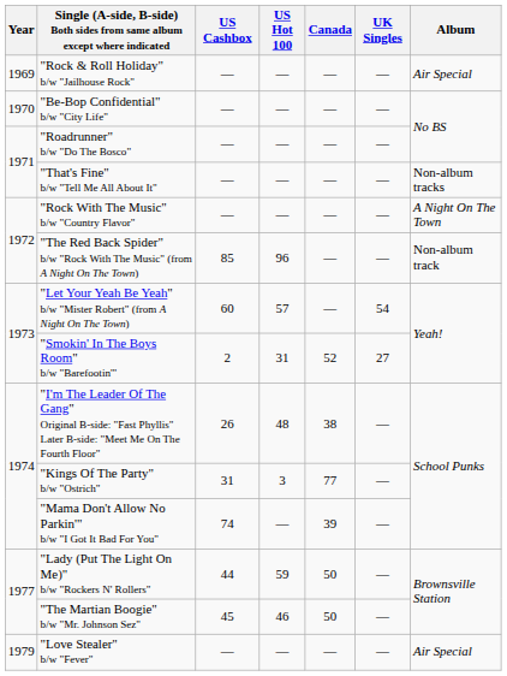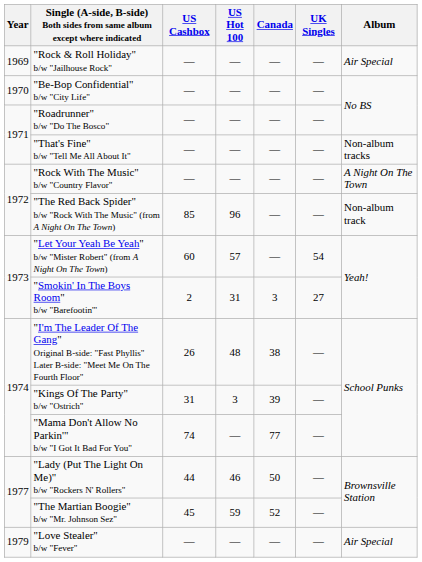 <table class="wikitable">
 <tr>
 <th>Year</th>
 <th>Single (A-side, B-side)<br><small>Both sides from same album except where indicated</small></th>
 <th><a href='#'>US Cashbox</a></th>
 <th><a href='#'>US Hot 100</a></th>
 <th><a href='#'>Canada</a></th>
 <th><a href='#'>UK Singles</a></th>
 <th>Album</th>
 </tr>
 <tr>
 <td>1969</td>
 <td>"Rock & Roll Holiday"<br><small>b/w "Jailhouse Rock"</small></td>
 <td style="text-align:center;">—</td>
 <td style="text-align:center;">—</td>
 <td style="text-align:center;">—</td>
 <td style="text-align:center;">—</td>
 <td align="left"><em>Air Special</em></td>
 </tr>
 <tr>
 <td>1970</td>
 <td>"Be-Bop Confidential"<br><small>b/w "City Life"</small></td>
 <td style="text-align:center;">—</td>
 <td style="text-align:center;">—</td>
 <td style="text-align:center;">—</td>
 <td style="text-align:center;">—</td>
 <td align="left" rowspan="2"><em>No BS</em></td>
 </tr>
 <tr>
 <td rowspan="2">1971</td>
 <td>"Roadrunner"<br><small>b/w "Do The Bosco"</small></td>
 <td style="text-align:center;">—</td>
 <td style="text-align:center;">—</td>
 <td style="text-align:center;">—</td>
 <td style="text-align:center;">—</td>
 </tr>
 <tr>
 <td>"That's Fine"<br><small>b/w "Tell Me All About It"</small></td>
 <td style="text-align:center;">—</td>
 <td style="text-align:center;">—</td>
 <td style="text-align:center;">—</td>
 <td style="text-align:center;">—</td>
 <td align="left">Non-album tracks</td>
 </tr>
 <tr>
 <td rowspan="2">1972</td>
 <td>"Rock With The Music"<br><small>b/w "Country Flavor"</small></td>
 <td style="text-align:center;">—</td>
 <td style="text-align:center;">—</td>
 <td style="text-align:center;">—</td>
 <td style="text-align:center;">—</td>
 <td align="left"><em>A Night On The Town</em></td>
 </tr>
 <tr>
 <td>"The Red Back Spider"<br><small>b/w "Rock With The Music" (from <em>A Night On The Town</em>)</small></td>
 <td style="text-align:center;">85</td>
 <td style="text-align:center;">96</td>
 <td style="text-align:center;">—</td>
 <td style="text-align:center;">—</td>
 <td align="left">Non-album track</td>
 </tr>
 <tr>
 <td rowspan="2">1973</td>
 <td>"<a href='#'>Let Your Yeah Be Yeah</a>"<br><small>b/w "Mister Robert" (from <em>A Night On The Town</em>)</small></td>
 <td style="text-align:center;">60</td>
 <td style="text-align:center;">57</td>
 <td style="text-align:center;">—</td>
 <td style="text-align:center;">54</td>
 <td align="left" rowspan="2"><em>Yeah!</em></td>
 </tr>
 <tr>
 <td>"<a href='#'>Smokin' In The Boys Room</a>"<br><small>b/w "Barefootin'"</small></td>
 <td style="text-align:center;">2</td>
 <td style="text-align:center;">31</td>
-<td style="text-align:center;">52</td>
+<td style="text-align:center;">3</td>
 <td style="text-align:center;">27</td>
 </tr>
 <tr>
 <td rowspan="3">1974</td>
 <td>"<a href='#'>I'm The Leader Of The Gang</a>"<br><small>Original B-side: "Fast Phyllis"<br>Later B-side: "Meet Me On The Fourth Floor" </small></td>
 <td style="text-align:center;">26</td>
 <td style="text-align:center;">48</td>
 <td style="text-align:center;">38</td>
 <td style="text-align:center;">—</td>
 <td align="left" rowspan="3"><em>School Punks</em></td>
 </tr>
 <tr>
 <td>"Kings Of The Party"<br><small>b/w "Ostrich"</small></td>
 <td style="text-align:center;">31</td>
 <td style="text-align:center;">3</td>
-<td style="text-align:center;">77</td>
+<td style="text-align:center;">39</td>
 <td style="text-align:center;">—</td>
 </tr>
 <tr>
 <td>"Mama Don't Allow No Parkin'"<br><small>b/w "I Got It Bad For You"</small></td>
 <td style="text-align:center;">74</td>
 <td style="text-align:center;">—</td>
-<td style="text-align:center;">39</td>
+<td style="text-align:center;">77</td>
 <td style="text-align:center;">—</td>
 </tr>
 <tr>
 <td rowspan="2">1977</td>
 <td>"Lady (Put The Light On Me)"<br><small>b/w "Rockers N' Rollers"</small></td>
 <td style="text-align:center;">44</td>
-<td style="text-align:center;">59</td>
+<td style="text-align:center;">46</td>
 <td style="text-align:center;">50</td>
 <td style="text-align:center;">—</td>
 <td align="left" rowspan="2"><em>Brownsville Station</em></td>
 </tr>
 <tr>
 <td>"The Martian Boogie"<br><small>b/w "Mr. Johnson Sez"</small></td>
 <td style="text-align:center;">45</td>
-<td style="text-align:center;">46</td>
-<td style="text-align:center;">50</td>
+<td style="text-align:center;">59</td>
+<td style="text-align:center;">52</td>
 <td style="text-align:center;">—</td>
 </tr>
 <tr>
 <td>1979</td>
 <td>"Love Stealer"<br><small>b/w "Fever"</small></td>
 <td style="text-align:center;">—</td>
 <td style="text-align:center;">—</td>
 <td style="text-align:center;">—</td>
 <td style="text-align:center;">—</td>
 <td align="left"><em>Air Special</em></td>
 </tr>
 </table>
